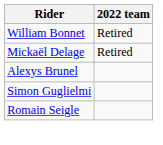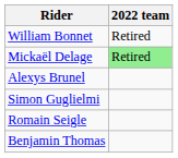 <table class="wikitable">
 <tr>
 <th>Rider</th>
 <th>2022 team</th>
 </tr>
 <tr>
 <td><a href='#'>William Bonnet</a></td>
 <td>Retired</td>
 </tr>
 <tr>
 <td><a href='#'>Mickaël Delage</a></td>
-<td>Retired</td>
+<td style="background: lightgreen;">Retired</td>
 </tr>
 <tr>
 <td><a href='#'>Alexys Brunel</a></td>
 <td></td>
 </tr>
 <tr>
 <td><a href='#'>Simon Guglielmi</a></td>
 <td></td>
 </tr>
 <tr>
 <td><a href='#'>Romain Seigle</a></td>
 <td></td>
 </tr>
+<tr>
+<td><a href='#'>Benjamin Thomas</a></td>
+<td></td>
+</tr>
 </table>
